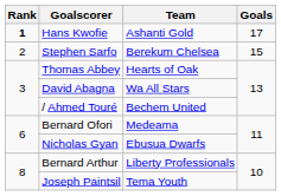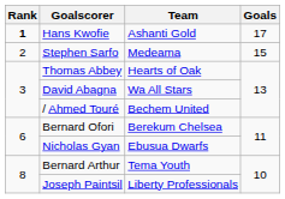 <table class="wikitable" style="font-size: 95%;">
 <tr>
 <th>Rank</th>
 <th>Goalscorer</th>
 <th>Team</th>
 <th>Goals</th>
 </tr>
 <tr>
 <td align="center"><strong>1</strong></td>
 <td> <a href='#'>Hans Kwofie</a></td>
 <td><a href='#'>Ashanti Gold</a></td>
 <td align="center">17</td>
 </tr>
 <tr>
 <td align="center">2</td>
 <td> <a href='#'>Stephen Sarfo</a></td>
-<td><a href='#'>Berekum Chelsea</a></td>
+<td><a href='#'>Medeama</a></td>
 <td align="center">15</td>
 </tr>
 <tr>
 <td align="center" rowspan=3>3</td>
 <td> <a href='#'>Thomas Abbey</a></td>
 <td><a href='#'>Hearts of Oak</a></td>
 <td align="center" rowspan=3>13</td>
 </tr>
 <tr>
 <td> <a href='#'>David Abagna</a></td>
 <td><a href='#'>Wa All Stars</a></td>
 </tr>
 <tr>
 <td>/ <a href='#'>Ahmed Touré</a></td>
 <td><a href='#'>Bechem United</a></td>
 </tr>
 <tr>
 <td align="center" rowspan=2>6</td>
 <td> Bernard Ofori</td>
-<td><a href='#'>Medeama</a></td>
+<td><a href='#'>Berekum Chelsea</a></td>
 <td align="center" rowspan=2>11</td>
 </tr>
 <tr>
 <td> <a href='#'>Nicholas Gyan</a></td>
 <td><a href='#'>Ebusua Dwarfs</a></td>
 </tr>
 <tr>
 <td align="center" rowspan=2>8</td>
 <td> Bernard Arthur</td>
-<td><a href='#'>Liberty Professionals</a></td>
+<td><a href='#'>Tema Youth</a></td>
 <td align="center" rowspan=2>10</td>
 </tr>
 <tr>
 <td> <a href='#'>Joseph Paintsil</a></td>
-<td><a href='#'>Tema Youth</a></td>
+<td><a href='#'>Liberty Professionals</a></td>
 </tr>
 </table>
